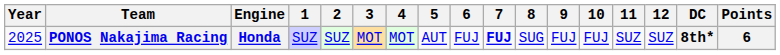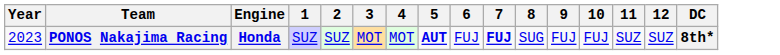 <table class="wikitable" style="text-align:center; font-size:85%">
 <tr>
 <th>Year</th>
 <th>Team</th>
 <th>Engine</th>
 <th>1</th>
 <th>2</th>
 <th>3</th>
 <th>4</th>
 <th>5</th>
 <th>6</th>
 <th>7</th>
 <th>8</th>
 <th>9</th>
 <th>10</th>
 <th>11</th>
 <th>12</th>
 <th>DC</th>
-<th>Points</th>
 </tr>
 <tr>
-<td><a href='#'>2025</a></td>
+<td><a href='#'>2023</a></td>
 <th nowrap><a href='#'>PONOS</a> <a href='#'>Nakajima Racing</a></th>
 <th><a href='#'>Honda</a></th>
 <td style="background:#CFCFFF;"><a href='#'>SUZ</a><br></td>
 <td style="background:#DFFFDF;"><a href='#'>SUZ</a><br></td>
 <td style="background:#FFDF9F;"><a href='#'>MOT</a><br></td>
 <td style="background:#DFFFDF;"><a href='#'>MOT</a><br></td>
-<td style="background:#;"><a href='#'>AUT</a><br></td>
+<td style="background:#;"><strong><a href='#'>AUT</a><br></strong></td>
 <td style="background:#;"><a href='#'>FUJ</a><br></td>
 <td style="background:#;"><strong><a href='#'>FUJ</a><br></strong></td>
 <td style="background:#;"><a href='#'>SUG</a><br></td>
 <td style="background:#;"><a href='#'>FUJ</a><br></td>
 <td style="background:#;"><a href='#'>FUJ</a><br></td>
 <td style="background:#;"><a href='#'>SUZ</a><br></td>
 <td style="background:#;"><a href='#'>SUZ</a><br></td>
 <th>8th*</th>
-<th>6</th>
 </tr>
 </table>
